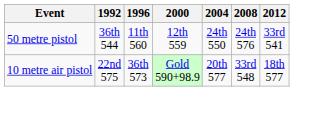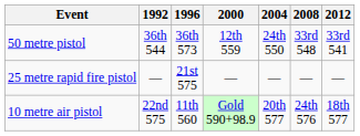 <table class="wikitable" style="text-align: center">
 <tr>
 <th>Event</th>
 <th>1992</th>
 <th>1996</th>
 <th>2000</th>
 <th>2004</th>
 <th>2008</th>
 <th>2012</th>
 </tr>
 <tr>
 <td align=left><a href='#'>50 metre pistol</a></td>
 <td><a href='#'>36th</a><br>544</td>
-<td><a href='#'>11th</a><br>560</td>
+<td><a href='#'>36th</a><br>573</td>
 <td><a href='#'>12th</a><br>559</td>
 <td><a href='#'>24th</a><br>550</td>
-<td><a href='#'>24th</a><br>576</td>
+<td><a href='#'>33rd</a><br>548</td>
 <td><a href='#'>33rd</a><br>541</td>
+</tr>
+<tr>
+<td align=left><a href='#'>25 metre rapid fire pistol</a></td>
+<td>—</td>
+<td><a href='#'>21st</a><br>575</td>
+<td>—</td>
+<td>—</td>
+<td>—</td>
+<td>—</td>
 </tr>
 <tr>
 <td align=left><a href='#'>10 metre air pistol</a></td>
 <td><a href='#'>22nd</a><br>575</td>
-<td><a href='#'>36th</a><br>573</td>
+<td><a href='#'>11th</a><br>560</td>
 <td style="background: #ccffcc"> <a href='#'>Gold</a><br>590+98.9</td>
 <td><a href='#'>20th</a><br>577</td>
-<td><a href='#'>33rd</a><br>548</td>
+<td><a href='#'>24th</a><br>576</td>
 <td><a href='#'>18th</a><br>577</td>
 </tr>
 </table>
